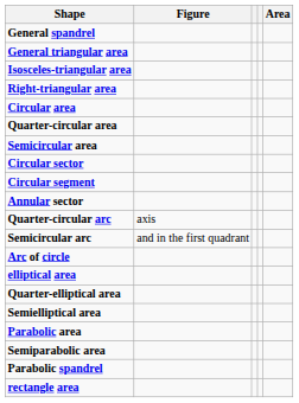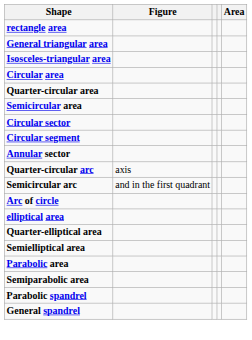 <table class="wikitable">
 <tr>
 <th>Shape</th>
 <th>Figure</th>
 <th></th>
 <th></th>
 <th>Area</th>
 </tr>
 <tr>
-<td><strong>General <a href='#'>spandrel</a></strong></td>
-<td></td>
+<td><strong><a href='#'>rectangle</a> <a href='#'>area</a></strong></td>
+<td align="center"></td>
 <td align="center"></td>
 <td align="center"></td>
 <td align="center"></td>
 </tr>
 <tr>
 <td><strong><a href='#'>General triangular</a> <a href='#'>area</a></strong></td>
 <td align="center"></td>
 <td align="center"></td>
 <td align="center"></td>
 <td align="center"></td>
 </tr>
 <tr>
 <td><strong><a href='#'>Isosceles-triangular</a> <a href='#'>area</a></strong></td>
-<td align="center"></td>
-<td align="center"></td>
-<td align="center"></td>
-<td align="center"></td>
-</tr>
-<tr>
-<td><strong><a href='#'>Right-triangular</a> <a href='#'>area</a></strong></td>
 <td align="center"></td>
 <td align="center"></td>
 <td align="center"></td>
 <td align="center"></td>
 </tr>
 <tr>
 <td><strong><a href='#'>Circular</a> <a href='#'>area</a></strong></td>
 <td align="center"></td>
 <td align="center"></td>
 <td align="center"></td>
 <td align="center"></td>
 </tr>
 <tr>
 <td><strong>Quarter-circular area</strong></td>
 <td align="center"></td>
 <td align="center"></td>
 <td align="center"></td>
 <td align="center"></td>
 </tr>
 <tr>
 <td><strong><a href='#'>Semicircular</a> area</strong></td>
 <td align="center"></td>
 <td align="center"></td>
 <td align="center"></td>
 <td align="center"></td>
 </tr>
 <tr>
 <td><strong><a href='#'>Circular sector</a></strong></td>
 <td align="center"></td>
 <td align="center"></td>
 <td align="center"></td>
 <td align="center"></td>
 </tr>
 <tr>
 <td><strong><a href='#'>Circular segment</a></strong></td>
 <td align="center"></td>
 <td align="center"></td>
 <td align="center"></td>
 <td align="center"></td>
 </tr>
 <tr>
 <td><strong><a href='#'>Annular</a> sector</strong></td>
 <td align="center"></td>
 <td align="center"></td>
 <td align="center"></td>
 <td align="center"></td>
 </tr>
 <tr>
 <td><strong>Quarter-circular <a href='#'>arc</a></strong></td>
 <td> axis</td>
 <td align="center"></td>
 <td align="center"></td>
 <td align="center"></td>
 </tr>
 <tr>
 <td><strong>Semicircular arc</strong></td>
 <td> and in the first quadrant</td>
 <td align="center"></td>
 <td align="center"></td>
 <td align="center"></td>
 </tr>
 <tr>
 <td><strong><a href='#'>Arc</a> of <a href='#'>circle</a></strong></td>
 <td></td>
 <td align="center"><strong></strong></td>
 <td align="center"></td>
 <td align="center"></td>
 </tr>
 <tr>
 <td><strong><a href='#'>elliptical</a> <a href='#'>area</a></strong></td>
 <td align="center"></td>
 <td align="center"></td>
 <td align="center"></td>
 <td align="center"></td>
 </tr>
 <tr>
 <td><strong>Quarter-elliptical area</strong></td>
 <td align="center"></td>
 <td align="center"></td>
 <td align="center"></td>
 <td align="center"></td>
 </tr>
 <tr>
 <td><strong>Semielliptical area</strong></td>
 <td align="center"></td>
 <td align="center"></td>
 <td align="center"></td>
 <td align="center"></td>
 </tr>
 <tr>
 <td><strong><a href='#'>Parabolic</a> area</strong></td>
 <td></td>
 <td align="center"></td>
 <td align="center"></td>
 <td align="center"></td>
 </tr>
 <tr>
 <td><strong>Semiparabolic area</strong><br></td>
 <td align="center"></td>
 <td align="center"></td>
 <td align="center"></td>
 <td align="center"></td>
 </tr>
 <tr>
 <td><strong>Parabolic <a href='#'>spandrel</a></strong></td>
 <td></td>
 <td align="center"></td>
 <td align="center"></td>
 <td align="center"></td>
 </tr>
 <tr>
-<td><strong><a href='#'>rectangle</a> <a href='#'>area</a></strong></td>
-<td align="center"></td>
+<td><strong>General <a href='#'>spandrel</a></strong></td>
+<td></td>
 <td align="center"></td>
 <td align="center"></td>
 <td align="center"></td>
 </tr>
 </table>
